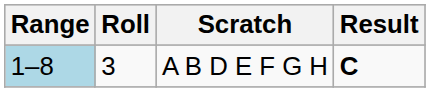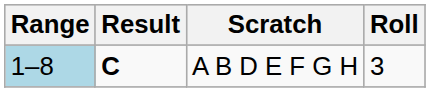 <table class="wikitable">
 <tr>
 <th>Range</th>
+<th>Result</th>
+<th>Scratch</th>
 <th>Roll</th>
-<th>Scratch</th>
-<th>Result</th>
 </tr>
 <tr>
 <td style="background: lightblue;">1–8</td>
+<td><strong>C</strong></td>
+<td>A B <s></s> D E F G H</td>
 <td>3</td>
-<td>A B <s></s> D E F G H</td>
-<td><strong>C</strong></td>
 </tr>
 </table>
